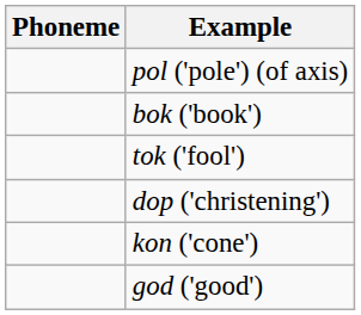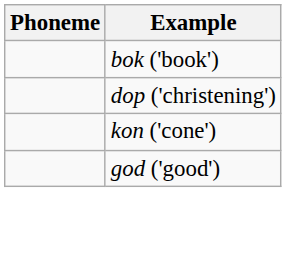 <table class="wikitable">
 <tr>
 <th>Phoneme</th>
 <th>Example</th>
 </tr>
 <tr>
 <td style="text-align: center;"></td>
-<td> <em>pol</em> ('pole') (of axis)</td>
-</tr>
-<tr>
-<td style="text-align: center;"></td>
 <td> <em>bok</em> ('book')</td>
-</tr>
-<tr>
-<td style="text-align: center;"></td>
-<td> <em>tok</em> ('fool')</td>
 </tr>
 <tr>
 <td style="text-align: center;"></td>
 <td> <em>dop</em> ('christening')</td>
 </tr>
 <tr>
 <td style="text-align: center;"></td>
 <td> <em>kon</em> ('cone')</td>
 </tr>
 <tr>
 <td style="text-align: center;"></td>
 <td> <em>god</em> ('good')</td>
 </tr>
 </table>
